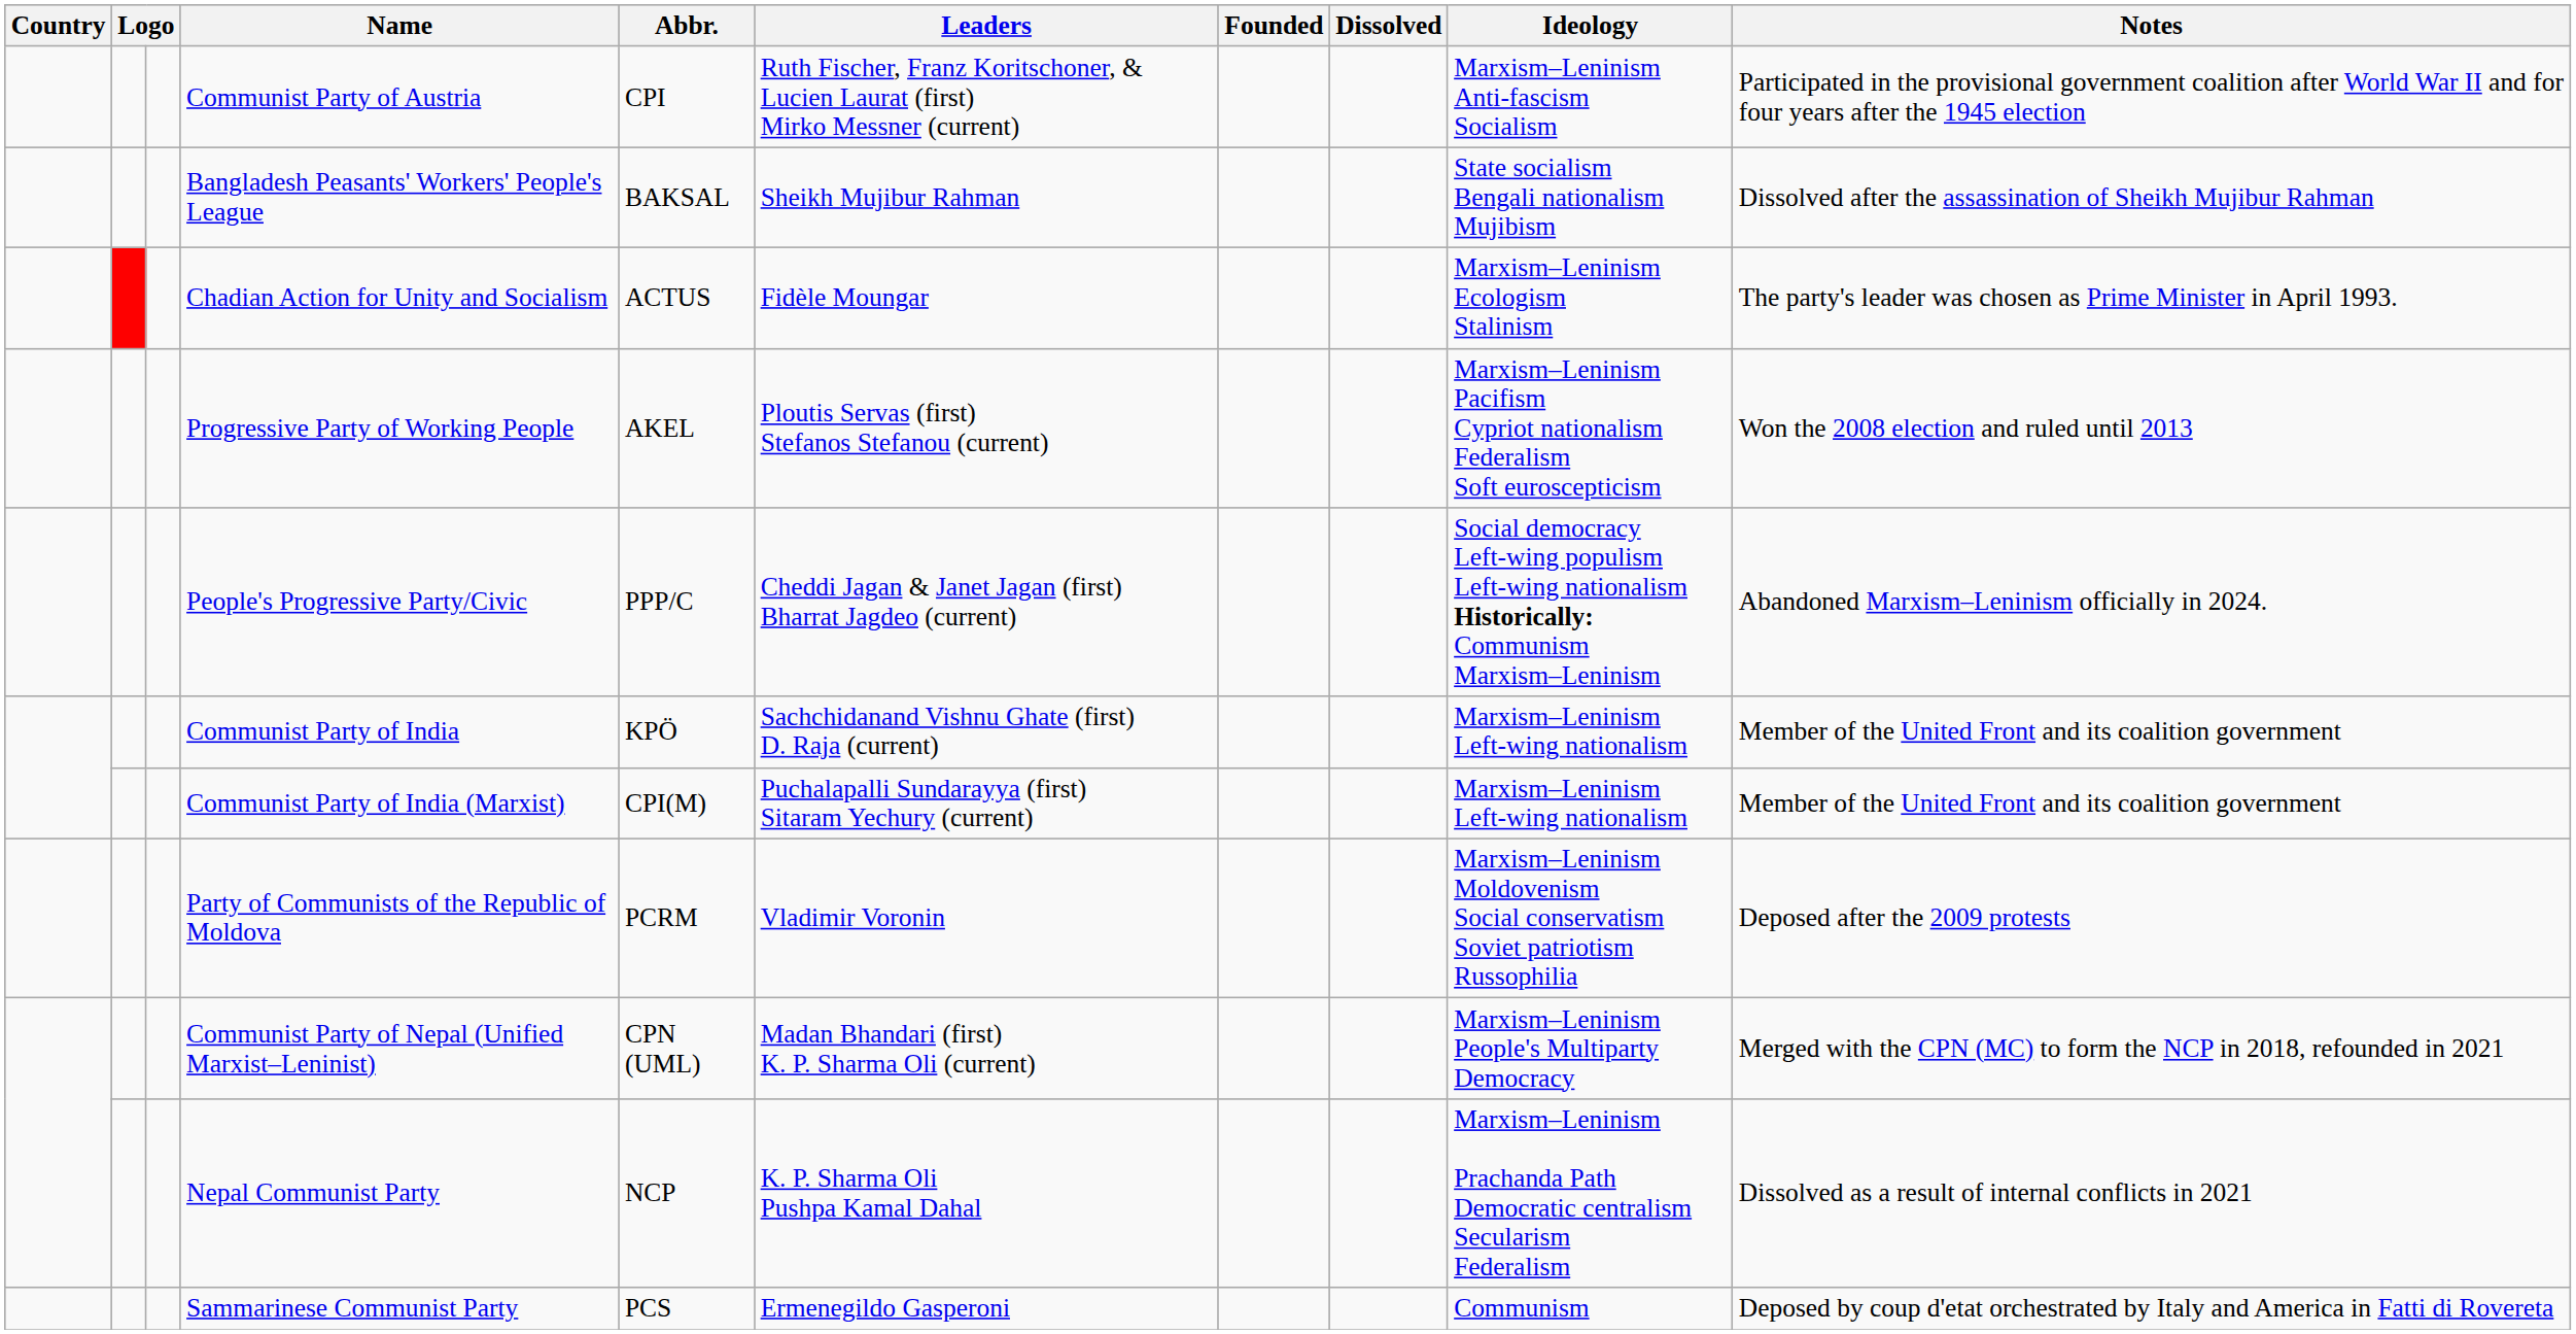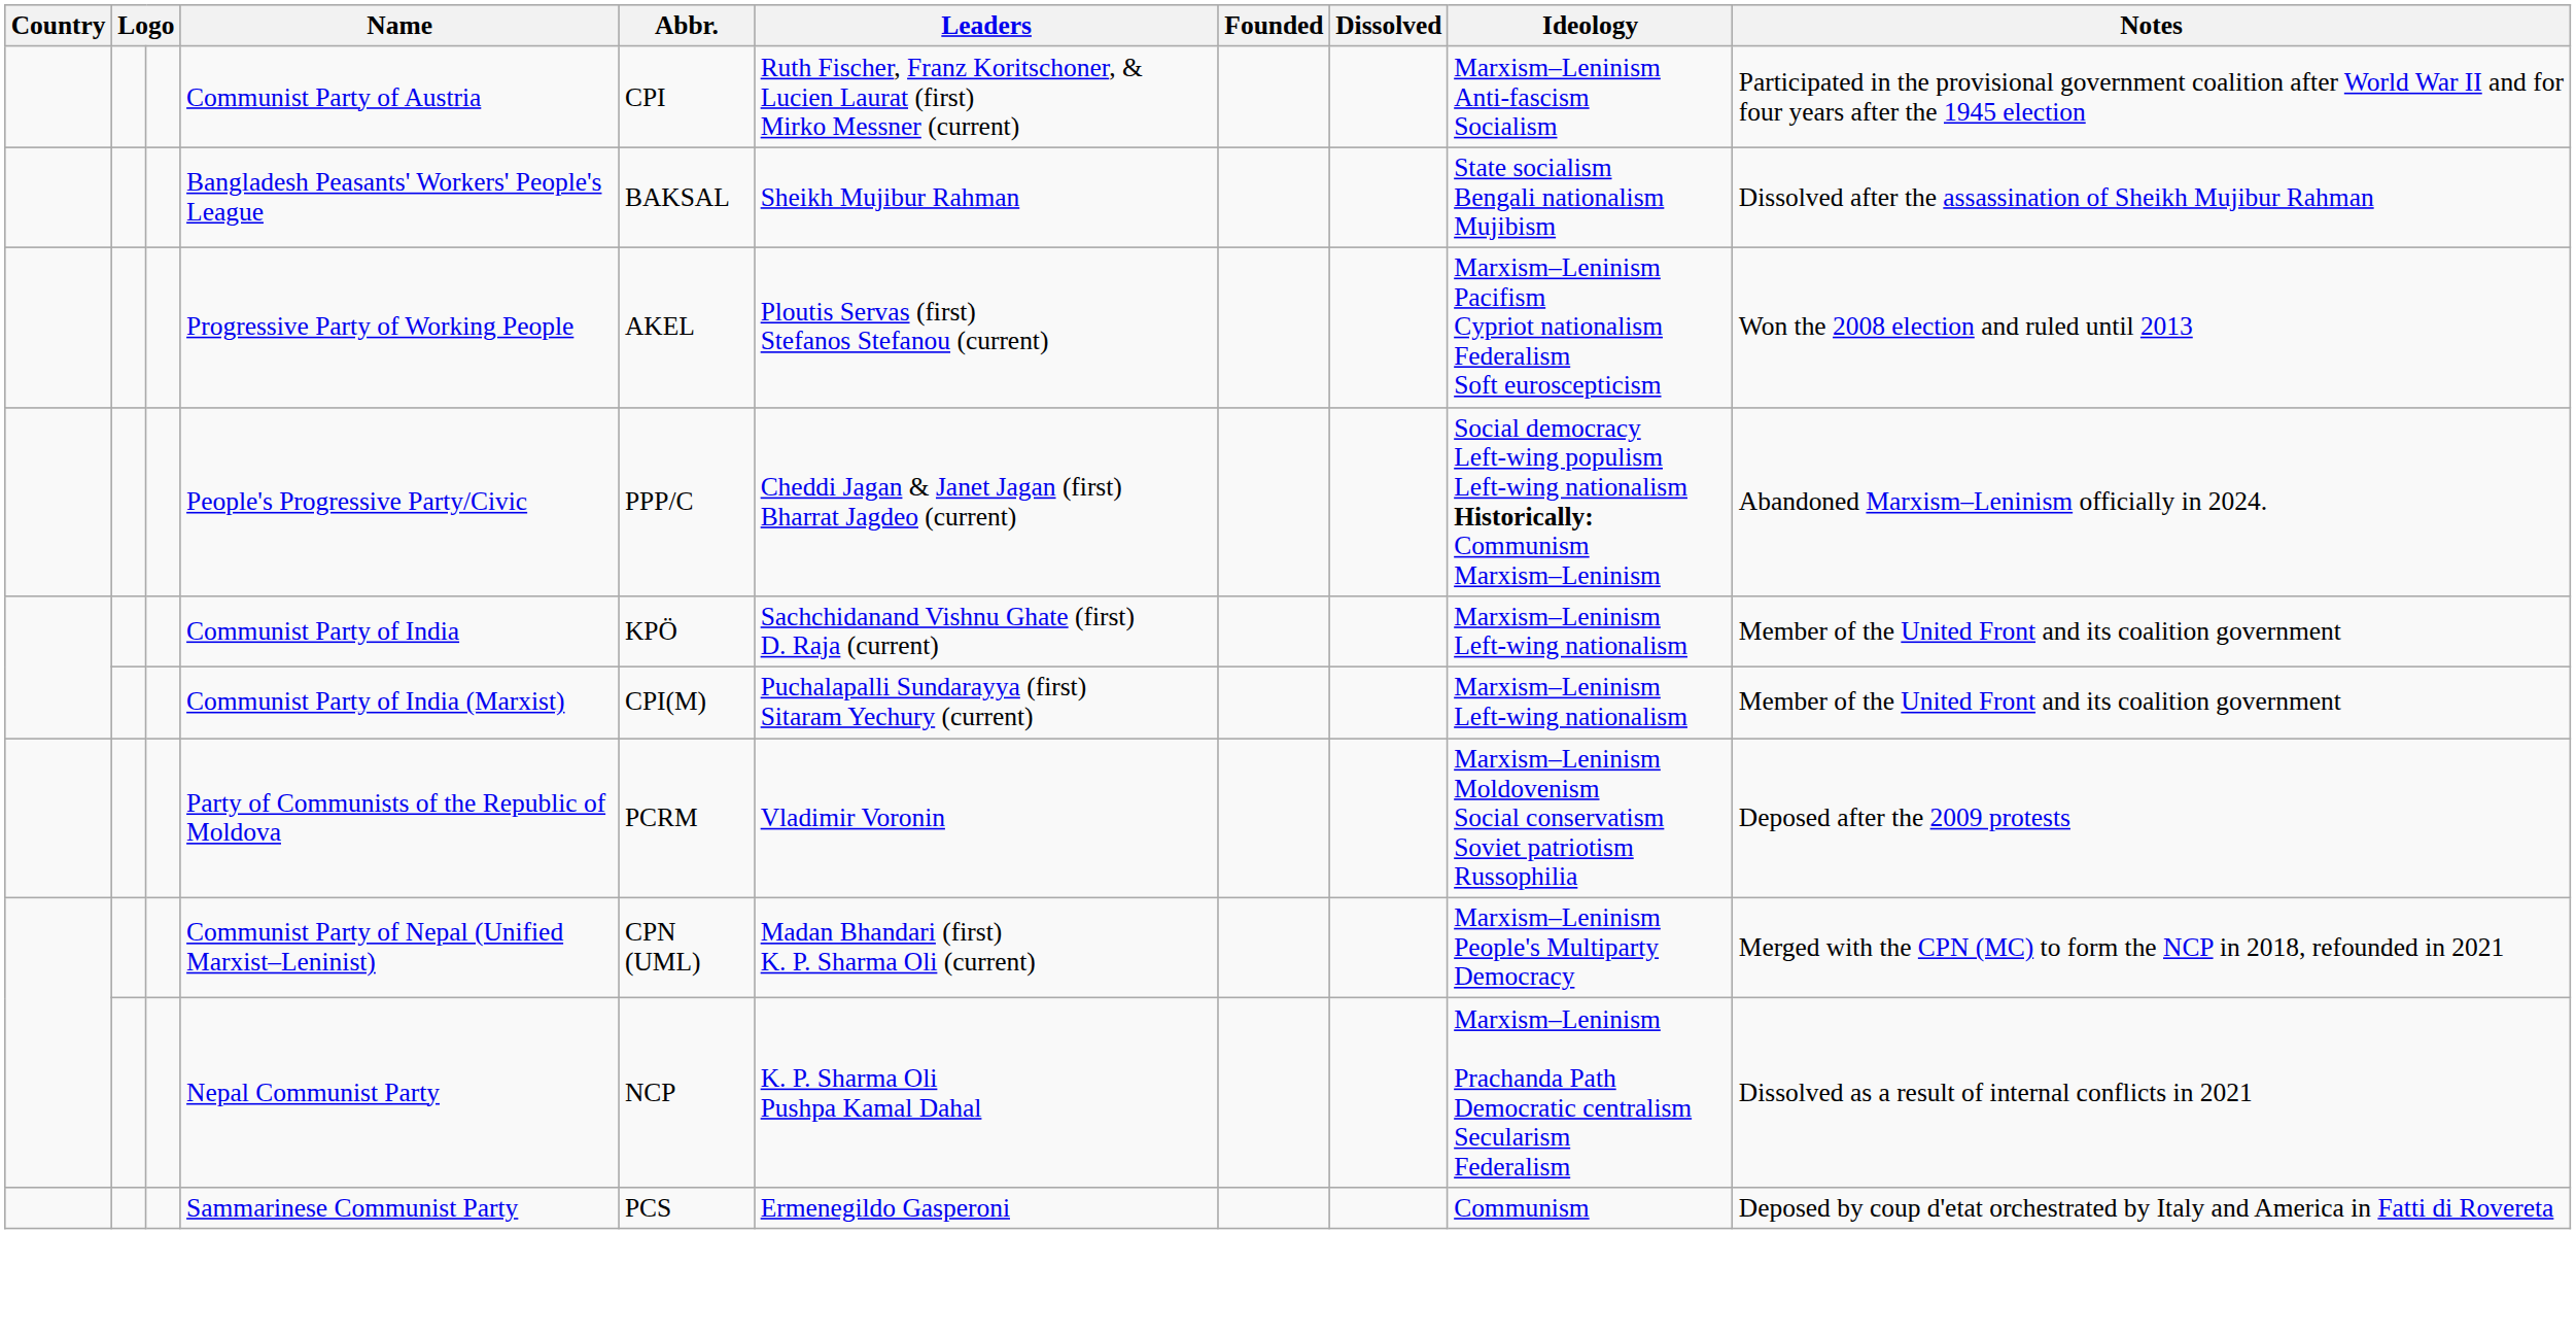 <table class="wikitable sortable">
 <tr>
 <th>Country</th>
 <th colspan=2>Logo</th>
 <th>Name</th>
 <th>Abbr.</th>
 <th><a href='#'>Leaders</a></th>
 <th>Founded</th>
 <th>Dissolved</th>
 <th>Ideology</th>
 <th>Notes</th>
 </tr>
 <tr>
 <td><br></td>
 <td></td>
 <td></td>
 <td><a href='#'>Communist Party of Austria</a><br><small></small></td>
 <td>CPI</td>
 <td><a href='#'>Ruth Fischer</a>, <a href='#'>Franz Koritschoner</a>, & <a href='#'>Lucien Laurat</a> (first)<br><a href='#'>Mirko Messner</a> (current)</td>
 <td></td>
 <td></td>
 <td><a href='#'>Marxism–Leninism</a><br><a href='#'>Anti-fascism</a><br><a href='#'>Socialism</a></td>
 <td>Participated in the provisional government coalition after <a href='#'>World War II</a> and for four years after the <a href='#'>1945 election</a></td>
 </tr>
 <tr>
 <td><br></td>
 <td></td>
 <td></td>
 <td><a href='#'>Bangladesh Peasants' Workers' People's League</a><br><small></small></td>
 <td>BAKSAL<br><small></small></td>
 <td><a href='#'>Sheikh Mujibur Rahman</a></td>
 <td></td>
 <td></td>
 <td><a href='#'>State socialism</a><br><a href='#'>Bengali nationalism</a><br><a href='#'>Mujibism</a></td>
 <td>Dissolved after the <a href='#'>assassination of Sheikh Mujibur Rahman</a></td>
-</tr>
-<tr>
-<td><br></td>
-<td style="background-color: #FE0000"></td>
-<td></td>
-<td><a href='#'>Chadian Action for Unity and Socialism</a><br><small></small></td>
-<td>ACTUS</td>
-<td><a href='#'>Fidèle Moungar</a></td>
-<td></td>
-<td></td>
-<td><a href='#'>Marxism–Leninism</a><br><a href='#'>Ecologism</a><br><a href='#'>Stalinism</a></td>
-<td>The party's leader was chosen as <a href='#'>Prime Minister</a> in April 1993.</td>
 </tr>
 <tr>
 <td><br></td>
 <td></td>
 <td></td>
 <td><a href='#'>Progressive Party of Working People</a><br><small></small></td>
 <td>AKEL<br><small></small></td>
 <td><a href='#'>Ploutis Servas</a> (first)<br><a href='#'>Stefanos Stefanou</a> (current)</td>
 <td></td>
 <td></td>
 <td><a href='#'>Marxism–Leninism</a><br><a href='#'>Pacifism</a><br><a href='#'>Cypriot nationalism</a><br><a href='#'>Federalism</a><br><a href='#'>Soft euroscepticism</a></td>
 <td>Won the <a href='#'>2008 election</a> and ruled until <a href='#'>2013</a></td>
 </tr>
 <tr>
 <td><br></td>
 <td></td>
 <td></td>
 <td><a href='#'>People's Progressive Party/Civic</a></td>
 <td>PPP/С</td>
 <td><a href='#'>Cheddi Jagan</a> & <a href='#'>Janet Jagan</a> (first)<br><a href='#'>Bharrat Jagdeo</a> (current)</td>
 <td></td>
 <td></td>
 <td><a href='#'>Social democracy</a><br><a href='#'>Left-wing populism</a><br><a href='#'>Left-wing nationalism</a><br><strong>Historically:</strong><br><a href='#'>Communism</a><br><a href='#'>Marxism–Leninism</a></td>
 <td>Abandoned <a href='#'>Marxism–Leninism</a> officially in 2024.</td>
 </tr>
 <tr>
 <td rowspan=2><br></td>
 <td></td>
 <td></td>
 <td><a href='#'>Communist Party of India</a></td>
 <td>KPÖ</td>
 <td><a href='#'>Sachchidanand Vishnu Ghate</a> (first)<br><a href='#'>D. Raja</a> (current)</td>
 <td></td>
 <td></td>
 <td><a href='#'>Marxism–Leninism</a><br><a href='#'>Left-wing nationalism</a></td>
 <td>Member of the <a href='#'>United Front</a> and its coalition government</td>
 </tr>
 <tr>
 <td></td>
 <td></td>
 <td><a href='#'>Communist Party of India (Marxist)</a></td>
 <td>CPI(M)</td>
 <td><a href='#'>Puchalapalli Sundarayya</a> (first)<br><a href='#'>Sitaram Yechury</a> (current)</td>
 <td></td>
 <td></td>
 <td><a href='#'>Marxism–Leninism</a><br><a href='#'>Left-wing nationalism</a></td>
 <td>Member of the <a href='#'>United Front</a> and its coalition government</td>
 </tr>
 <tr>
 <td><br></td>
 <td></td>
 <td></td>
 <td><a href='#'>Party of Communists of the Republic of Moldova</a><br><small></small></td>
 <td>PCRM</td>
 <td><a href='#'>Vladimir Voronin</a></td>
 <td></td>
 <td></td>
 <td><a href='#'>Marxism–Leninism</a><br><a href='#'>Moldovenism</a><br><a href='#'>Social conservatism</a><br><a href='#'>Soviet patriotism</a><br><a href='#'>Russophilia</a></td>
 <td>Deposed after the <a href='#'>2009 protests</a></td>
 </tr>
 <tr>
 <td rowspan=2><br></td>
 <td></td>
 <td></td>
 <td><a href='#'>Communist Party of Nepal (Unified Marxist–Leninist)</a><br><small></small></td>
 <td>CPN (UML)<br><small></small></td>
 <td><a href='#'>Madan Bhandari</a> (first)<br><a href='#'>K. P. Sharma Oli</a> (current)</td>
 <td><br></td>
 <td></td>
 <td><a href='#'>Marxism–Leninism</a><br><a href='#'>People's Multiparty Democracy</a></td>
 <td>Merged with the <a href='#'>CPN (MC)</a> to form the <a href='#'>NCP</a> in 2018, refounded in 2021</td>
 </tr>
 <tr>
 <td></td>
 <td></td>
 <td><a href='#'>Nepal Communist Party</a><br><small></small></td>
 <td>NCP<br><small></small></td>
 <td><a href='#'>K. P. Sharma Oli</a><br><a href='#'>Pushpa Kamal Dahal</a></td>
 <td></td>
 <td></td>
 <td><a href='#'>Marxism–Leninism</a><br><br><a href='#'>Prachanda Path</a><br><a href='#'>Democratic centralism</a><br><a href='#'>Secularism</a><br><a href='#'>Federalism</a></td>
 <td>Dissolved as a result of internal conflicts in 2021</td>
 </tr>
 <tr>
 <td><br></td>
 <td></td>
 <td></td>
 <td><a href='#'>Sammarinese Communist Party</a><br><small></small></td>
 <td>PCS</td>
 <td><a href='#'>Ermenegildo Gasperoni</a></td>
 <td></td>
 <td></td>
 <td><a href='#'>Communism</a></td>
 <td>Deposed by coup d'etat orchestrated by Italy and America in <a href='#'>Fatti di Rovereta</a></td>
 </tr>
 </table>
